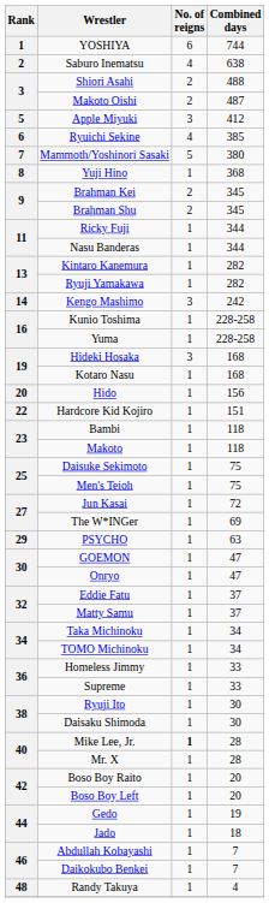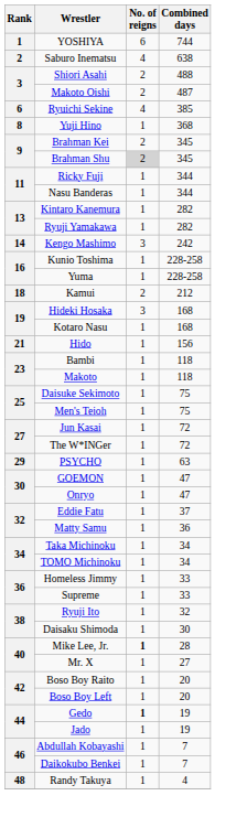 <table class="wikitable sortable" style="text-align: center">
 <tr>
 <th>Rank</th>
 <th>Wrestler</th>
 <th>No. of<br>reigns</th>
 <th>Combined<br>days</th>
 </tr>
 <tr>
 <th>1</th>
 <td>YOSHIYA</td>
 <td>6</td>
 <td>744</td>
 </tr>
 <tr>
 <th>2</th>
 <td>Saburo Inematsu</td>
 <td>4</td>
 <td>638</td>
 </tr>
 <tr>
 <th rowspan=2>3</th>
 <td><a href='#'>Shiori Asahi</a></td>
 <td>2</td>
 <td>488</td>
 </tr>
 <tr>
 <td><a href='#'>Makoto Oishi</a></td>
 <td>2</td>
 <td>487</td>
 </tr>
 <tr>
-<th>5</th>
-<td><a href='#'>Apple Miyuki</a></td>
-<td>3</td>
-<td>412</td>
-</tr>
-<tr>
 <th>6</th>
 <td><a href='#'>Ryuichi Sekine</a></td>
 <td>4</td>
 <td>385</td>
-</tr>
-<tr>
-<th>7</th>
-<td><a href='#'>Mammoth/Yoshinori Sasaki</a></td>
-<td>5</td>
-<td>380</td>
 </tr>
 <tr>
 <th>8</th>
 <td><a href='#'>Yuji Hino</a></td>
 <td>1</td>
 <td>368</td>
 </tr>
 <tr>
 <th rowspan=2>9</th>
 <td><a href='#'>Brahman Kei</a></td>
 <td>2</td>
 <td>345</td>
 </tr>
 <tr>
 <td><a href='#'>Brahman Shu</a></td>
-<td>2</td>
+<td style="background: lightgrey;">2</td>
 <td>345</td>
 </tr>
 <tr>
 <th rowspan=2>11</th>
 <td><a href='#'>Ricky Fuji</a></td>
 <td>1</td>
 <td>344</td>
 </tr>
 <tr>
 <td>Nasu Banderas</td>
 <td>1</td>
 <td>344</td>
 </tr>
 <tr>
 <th rowspan=2>13</th>
 <td><a href='#'>Kintaro Kanemura</a></td>
 <td>1</td>
 <td>282</td>
 </tr>
 <tr>
 <td><a href='#'>Ryuji Yamakawa</a></td>
 <td>1</td>
 <td>282</td>
 </tr>
 <tr>
 <th>14</th>
 <td><a href='#'>Kengo Mashimo</a></td>
 <td>3</td>
 <td>242</td>
 </tr>
 <tr>
 <th rowspan=2>16</th>
 <td>Kunio Toshima</td>
 <td>1</td>
 <td>228-258</td>
 </tr>
 <tr>
 <td>Yuma</td>
 <td>1</td>
 <td>228-258</td>
 </tr>
 <tr>
+<th>18</th>
+<td>Kamui</td>
+<td>2</td>
+<td>212</td>
+</tr>
+<tr>
 <th rowspan=2>19</th>
 <td><a href='#'>Hideki Hosaka</a></td>
 <td>3</td>
 <td>168</td>
 </tr>
 <tr>
 <td>Kotaro Nasu</td>
 <td>1</td>
 <td>168</td>
 </tr>
 <tr>
-<th>20</th>
+<th>21</th>
 <td><a href='#'>Hido</a></td>
 <td>1</td>
 <td>156</td>
-</tr>
-<tr>
-<th>22</th>
-<td>Hardcore Kid Kojiro</td>
-<td>1</td>
-<td>151</td>
 </tr>
 <tr>
 <th rowspan=2>23</th>
 <td>Bambi</td>
 <td>1</td>
 <td>118</td>
 </tr>
 <tr>
 <td><a href='#'>Makoto</a></td>
 <td>1</td>
 <td>118</td>
 </tr>
 <tr>
 <th rowspan=2>25</th>
 <td><a href='#'>Daisuke Sekimoto</a></td>
 <td>1</td>
 <td>75</td>
 </tr>
 <tr>
 <td><a href='#'>Men's Teioh</a></td>
 <td>1</td>
 <td>75</td>
 </tr>
 <tr>
 <th rowspan=2>27</th>
 <td><a href='#'>Jun Kasai</a></td>
 <td>1</td>
 <td>72</td>
 </tr>
 <tr>
 <td>The W*INGer</td>
 <td>1</td>
-<td>69</td>
+<td>72</td>
 </tr>
 <tr>
 <th>29</th>
 <td><a href='#'>PSYCHO</a></td>
 <td>1</td>
 <td>63</td>
 </tr>
 <tr>
 <th rowspan=2>30</th>
 <td><a href='#'>GOEMON</a></td>
 <td>1</td>
 <td>47</td>
 </tr>
 <tr>
 <td><a href='#'>Onryo</a></td>
 <td>1</td>
 <td>47</td>
 </tr>
 <tr>
 <th rowspan=2>32</th>
 <td><a href='#'>Eddie Fatu</a></td>
 <td>1</td>
 <td>37</td>
 </tr>
 <tr>
 <td><a href='#'>Matty Samu</a></td>
 <td>1</td>
-<td>37</td>
+<td>36</td>
 </tr>
 <tr>
 <th rowspan=2>34</th>
 <td><a href='#'>Taka Michinoku</a></td>
 <td>1</td>
 <td>34</td>
 </tr>
 <tr>
 <td><a href='#'>TOMO Michinoku</a></td>
 <td>1</td>
 <td>34</td>
 </tr>
 <tr>
 <th rowspan=2>36</th>
 <td>Homeless Jimmy</td>
 <td>1</td>
 <td>33</td>
 </tr>
 <tr>
 <td>Supreme</td>
 <td>1</td>
 <td>33</td>
 </tr>
 <tr>
 <th rowspan=2>38</th>
 <td><a href='#'>Ryuji Ito</a></td>
 <td>1</td>
-<td>30</td>
+<td>32</td>
 </tr>
 <tr>
 <td>Daisaku Shimoda</td>
 <td>1</td>
 <td>30</td>
 </tr>
 <tr>
 <th rowspan=2>40</th>
 <td>Mike Lee, Jr.</td>
 <td><strong>1</strong></td>
 <td>28</td>
 </tr>
 <tr>
 <td>Mr. X</td>
 <td>1</td>
-<td>28</td>
+<td>27</td>
 </tr>
 <tr>
 <th rowspan=2>42</th>
 <td>Boso Boy Raito</td>
 <td>1</td>
 <td>20</td>
 </tr>
 <tr>
 <td><a href='#'>Boso Boy Left</a></td>
 <td>1</td>
 <td>20</td>
 </tr>
 <tr>
 <th rowspan=2>44</th>
 <td><a href='#'>Gedo</a></td>
-<td>1</td>
+<td><strong>1</strong></td>
 <td>19</td>
 </tr>
 <tr>
 <td><a href='#'>Jado</a></td>
 <td>1</td>
-<td>18</td>
+<td>19</td>
 </tr>
 <tr>
 <th rowspan=2>46</th>
 <td><a href='#'>Abdullah Kobayashi</a></td>
 <td>1</td>
 <td>7</td>
 </tr>
 <tr>
 <td><a href='#'>Daikokubo Benkei</a></td>
 <td>1</td>
 <td>7</td>
 </tr>
 <tr>
 <th>48</th>
 <td>Randy Takuya</td>
 <td>1</td>
 <td>4</td>
 </tr>
 <tr>
 </tr>
 </table>
